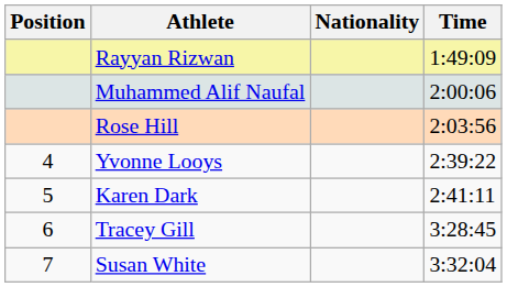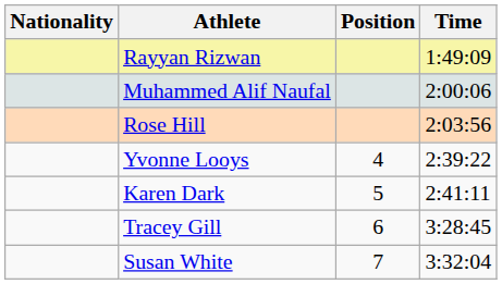 <table class="wikitable sortable">
 <tr>
+<th>Nationality</th>
+<th>Athlete</th>
 <th>Position</th>
-<th>Athlete</th>
-<th>Nationality</th>
 <th>Time</th>
 </tr>
 <tr bgcolor="#F7F6A8">
+<td></td>
+<td><a href='#'>Rayyan Rizwan</a></td>
 <td align=center></td>
-<td><a href='#'>Rayyan Rizwan</a></td>
-<td></td>
 <td>1:49:09</td>
 </tr>
 <tr bgcolor="#DCE5E5">
+<td></td>
+<td><a href='#'>Muhammed Alif Naufal</a></td>
 <td align=center></td>
-<td><a href='#'>Muhammed Alif Naufal</a></td>
-<td></td>
 <td>2:00:06</td>
 </tr>
 <tr bgcolor="#FFDAB9">
+<td></td>
+<td><a href='#'>Rose Hill</a></td>
 <td align=center></td>
-<td><a href='#'>Rose Hill</a></td>
-<td></td>
 <td>2:03:56</td>
 </tr>
 <tr>
+<td></td>
+<td><a href='#'>Yvonne Looys</a></td>
 <td align=center>4</td>
-<td><a href='#'>Yvonne Looys</a></td>
-<td></td>
 <td>2:39:22</td>
 </tr>
 <tr>
+<td></td>
+<td><a href='#'>Karen Dark</a></td>
 <td align=center>5</td>
-<td><a href='#'>Karen Dark</a></td>
-<td></td>
 <td>2:41:11</td>
 </tr>
 <tr>
+<td></td>
+<td><a href='#'>Tracey Gill</a></td>
 <td align=center>6</td>
-<td><a href='#'>Tracey Gill</a></td>
-<td></td>
 <td>3:28:45</td>
 </tr>
 <tr>
+<td></td>
+<td><a href='#'>Susan White</a></td>
 <td align=center>7</td>
-<td><a href='#'>Susan White</a></td>
-<td></td>
 <td>3:32:04</td>
 </tr>
 </table>
